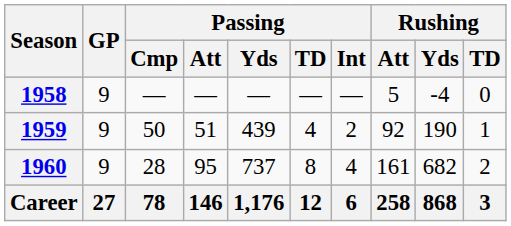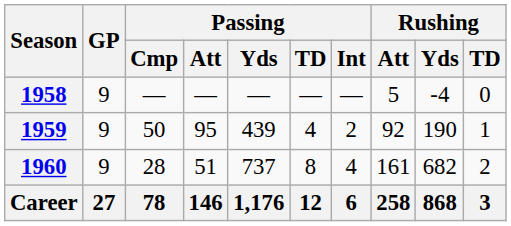 <table class="wikitable" style="text-align:center;">
 <tr>
 <th rowspan="2">Season</th>
 <th rowspan="2">GP</th>
 <th colspan="5">Passing</th>
 <th colspan="4">Rushing</th>
 </tr>
 <tr>
 <th>Cmp</th>
 <th>Att</th>
 <th>Yds</th>
 <th>TD</th>
 <th>Int</th>
 <th>Att</th>
 <th>Yds</th>
 <th>TD</th>
 </tr>
 <tr>
 <th><a href='#'>1958</a></th>
 <td>9</td>
 <td>—</td>
 <td>—</td>
 <td>—</td>
 <td>—</td>
 <td>—</td>
 <td>5</td>
 <td>-4</td>
 <td>0</td>
 </tr>
 <tr>
 <th><a href='#'>1959</a></th>
 <td>9</td>
 <td>50</td>
-<td>51</td>
+<td>95</td>
 <td>439</td>
 <td>4</td>
 <td>2</td>
 <td>92</td>
 <td>190</td>
 <td>1</td>
 </tr>
 <tr>
 <th><a href='#'>1960</a></th>
 <td>9</td>
 <td>28</td>
-<td>95</td>
+<td>51</td>
 <td>737</td>
 <td>8</td>
 <td>4</td>
 <td>161</td>
 <td>682</td>
 <td>2</td>
 </tr>
 <tr>
 <th>Career</th>
 <th>27</th>
 <th>78</th>
 <th>146</th>
 <th>1,176</th>
 <th>12</th>
 <th>6</th>
 <th>258</th>
 <th>868</th>
 <th>3</th>
 </tr>
 </table>
